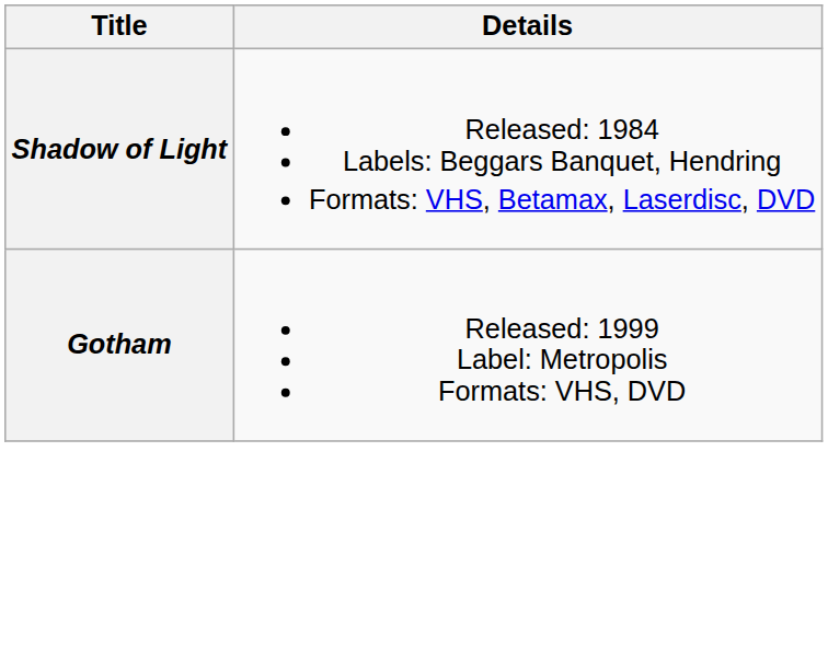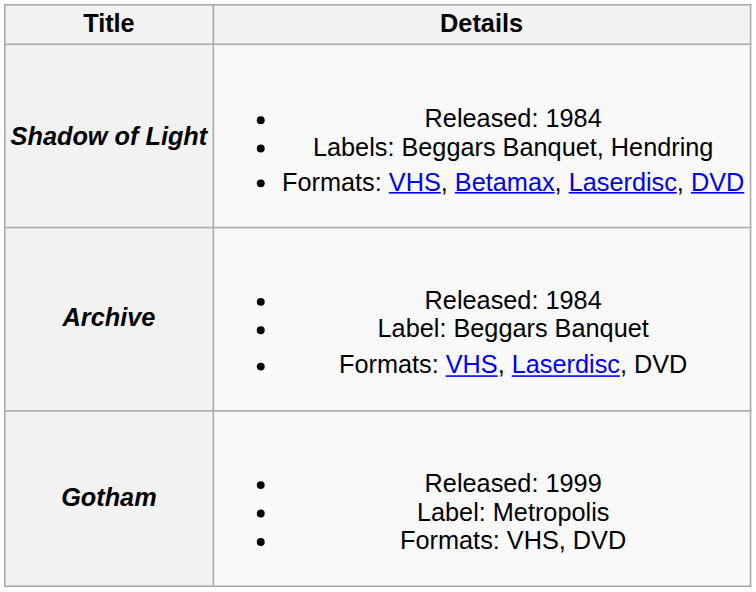 <table class="wikitable plainrowheaders">
 <tr>
 <th scope="col">Title</th>
 <th scope="col">Details</th>
 </tr>
 <tr align="center">
 <th scope="row"><em>Shadow of Light</em></th>
 <td><br><ul><li>Released: 1984</li><li>Labels: Beggars Banquet, Hendring</li><li>Formats: <a href='#'>VHS</a>, <a href='#'>Betamax</a>, <a href='#'>Laserdisc</a>, <a href='#'>DVD</a><sup></sup></li></ul></td>
 </tr>
 <tr align="center">
+<th scope="row"><em>Archive</em></th>
+<td><br><ul><li>Released: 1984</li><li>Label: Beggars Banquet</li><li>Formats: <a href='#'>VHS</a>, <a href='#'>Laserdisc</a>, DVD<sup></sup></li></ul></td>
+</tr>
+<tr align="center">
 <th scope="row"><em>Gotham</em></th>
 <td><br><ul><li>Released: 1999</li><li>Label: Metropolis</li><li>Formats: VHS, DVD</li></ul></td>
 </tr>
 </table>
